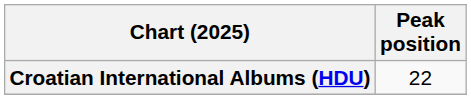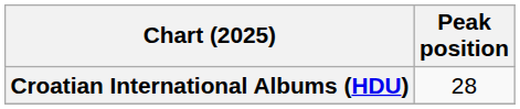 <table class="wikitable sortable plainrowheaders" style="text-align:center">
 <tr>
 <th scope="col">Chart (2025)</th>
 <th scope="col">Peak<br>position</th>
 </tr>
 <tr>
 <th scope="row">Croatian International Albums (<a href='#'>HDU</a>)</th>
-<td>22</td>
+<td>28</td>
 </tr>
 <tr>
 </tr>
 </table>
